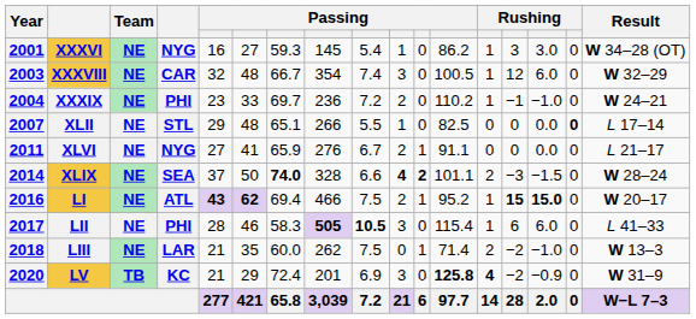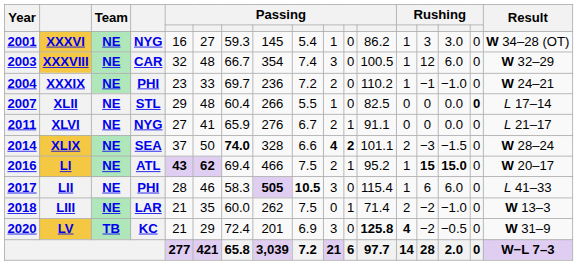 <table class="wikitable" style="text-align:center;">
 <tr>
 <th rowspan="2">Year</th>
 <th rowspan="2"></th>
 <th rowspan="2">Team</th>
 <th rowspan="2"></th>
 <th colspan="8">Passing</th>
 <th colspan="4">Rushing</th>
 <th rowspan="2">Result</th>
 </tr>
 <tr>
 <th></th>
 <th></th>
 <th></th>
 <th></th>
 <th></th>
 <th></th>
 <th></th>
 <th></th>
 <th></th>
 <th></th>
 <th></th>
 <th></th>
 </tr>
 <tr>
 <th><a href='#'>2001</a></th>
 <th style="background:#f4c842;"><a href='#'>XXXVI</a></th>
 <th style="background:#afe6ba;"><a href='#'>NE</a></th>
 <th><a href='#'>NYG</a></th>
 <td>16</td>
 <td>27</td>
 <td>59.3</td>
 <td>145</td>
 <td>5.4</td>
 <td>1</td>
 <td>0</td>
 <td>86.2</td>
 <td>1</td>
 <td>3</td>
 <td>3.0</td>
 <td>0</td>
 <td><strong>W</strong> 34–28 (OT)</td>
 </tr>
 <tr>
 <th><a href='#'>2003</a></th>
 <th style="background:#f4c842;"><a href='#'>XXXVIII</a></th>
 <th style="background:#afe6ba;"><a href='#'>NE</a></th>
 <th><a href='#'>CAR</a></th>
 <td>32</td>
 <td>48</td>
 <td>66.7</td>
 <td>354</td>
 <td>7.4</td>
 <td>3</td>
 <td>0</td>
 <td>100.5</td>
 <td>1</td>
 <td>12</td>
 <td>6.0</td>
 <td>0</td>
 <td><strong>W</strong> 32–29</td>
 </tr>
 <tr>
 <th><a href='#'>2004</a></th>
 <th><a href='#'>XXXIX</a></th>
 <th style="background:#afe6ba;"><a href='#'>NE</a></th>
 <th><a href='#'>PHI</a></th>
 <td>23</td>
 <td>33</td>
 <td>69.7</td>
 <td>236</td>
 <td>7.2</td>
 <td>2</td>
 <td>0</td>
 <td>110.2</td>
 <td>1</td>
 <td>−1</td>
 <td>−1.0</td>
 <td>0</td>
 <td><strong>W</strong> 24–21</td>
 </tr>
 <tr>
 <th><a href='#'>2007</a></th>
 <th><a href='#'>XLII</a></th>
 <th><a href='#'>NE</a></th>
 <th><a href='#'>STL</a></th>
 <td>29</td>
 <td>48</td>
-<td>65.1</td>
+<td>60.4</td>
 <td>266</td>
 <td>5.5</td>
 <td>1</td>
 <td>0</td>
 <td>82.5</td>
 <td>0</td>
 <td>0</td>
 <td>0.0</td>
 <td><strong>0</strong></td>
 <td><em>L</em> 17–14</td>
 </tr>
 <tr>
 <th><a href='#'>2011</a></th>
 <th><a href='#'>XLVI</a></th>
 <th><a href='#'>NE</a></th>
 <th><a href='#'>NYG</a></th>
 <td>27</td>
 <td>41</td>
 <td>65.9</td>
 <td>276</td>
 <td>6.7</td>
 <td>2</td>
 <td>1</td>
 <td>91.1</td>
 <td>0</td>
 <td>0</td>
 <td>0.0</td>
 <td>0</td>
 <td><em>L</em> 21–17</td>
 </tr>
 <tr>
 <th><a href='#'>2014</a></th>
 <th style="background:#f4c842;"><a href='#'>XLIX</a></th>
 <th style="background:#afe6ba;"><a href='#'>NE</a></th>
 <th><a href='#'>SEA</a></th>
 <td>37</td>
 <td>50</td>
 <td><strong>74.0</strong></td>
 <td>328</td>
 <td>6.6</td>
 <td><strong>4</strong></td>
 <td><strong>2</strong></td>
 <td>101.1</td>
 <td>2</td>
 <td>−3</td>
 <td>−1.5</td>
 <td>0</td>
 <td><strong>W</strong> 28–24</td>
 </tr>
 <tr>
 <th><a href='#'>2016</a></th>
 <th style="background:#f4c842;"><a href='#'>LI</a></th>
 <th style="background:#afe6ba;"><a href='#'>NE</a></th>
 <th><a href='#'>ATL</a></th>
 <td style="background:#e0cef2;"><strong>43</strong></td>
 <td style="background:#e0cef2;"><strong>62</strong></td>
 <td>69.4</td>
 <td>466</td>
 <td>7.5</td>
 <td>2</td>
 <td>1</td>
 <td>95.2</td>
 <td>1</td>
 <td><strong>15</strong></td>
 <td><strong>15.0</strong></td>
 <td>0</td>
 <td><strong>W</strong> 20–17</td>
 </tr>
 <tr>
 <th><a href='#'>2017</a></th>
 <th><a href='#'>LII</a></th>
 <th><a href='#'>NE</a></th>
 <th><a href='#'>PHI</a></th>
 <td>28</td>
 <td>46</td>
 <td>58.3</td>
 <td style="background:#e0cef2;"><strong>505</strong></td>
 <td><strong>10.5</strong></td>
 <td>3</td>
 <td>0</td>
 <td>115.4</td>
 <td>1</td>
 <td>6</td>
 <td>6.0</td>
 <td>0</td>
 <td><em>L</em> 41–33</td>
 </tr>
 <tr>
 <th><a href='#'>2018</a></th>
 <th><a href='#'>LIII</a></th>
 <th style="background:#afe6ba;"><a href='#'>NE</a></th>
 <th><a href='#'>LAR</a></th>
 <td>21</td>
 <td>35</td>
 <td>60.0</td>
 <td>262</td>
 <td>7.5</td>
 <td>0</td>
 <td>1</td>
 <td>71.4</td>
 <td>2</td>
 <td>−2</td>
 <td>−1.0</td>
 <td>0</td>
 <td><strong>W</strong> 13–3</td>
 </tr>
 <tr>
 <th><a href='#'>2020</a></th>
 <th style="background:#f4c842;"><a href='#'>LV</a></th>
 <th style="background:#afe6ba;"><a href='#'>TB</a></th>
 <th><a href='#'>KC</a></th>
 <td>21</td>
 <td>29</td>
 <td>72.4</td>
 <td>201</td>
 <td>6.9</td>
 <td>3</td>
 <td>0</td>
 <td><strong>125.8</strong></td>
 <td><strong>4</strong></td>
 <td>−2</td>
-<td>−0.9</td>
+<td>−0.5</td>
 <td>0</td>
 <td><strong>W</strong> 31–9</td>
 </tr>
 <tr>
 <th colspan="4"></th>
 <th style="background:#e0cef2;">277</th>
 <th style="background:#e0cef2;">421</th>
 <th>65.8</th>
 <th style="background:#e0cef2;">3,039</th>
 <th>7.2</th>
 <th style="background:#e0cef2;">21</th>
 <th>6</th>
 <th>97.7</th>
 <th>14</th>
 <th>28</th>
 <th>2.0</th>
 <th>0</th>
 <th style="background:#e0cef2;">W−L 7–3</th>
 </tr>
 </table>
